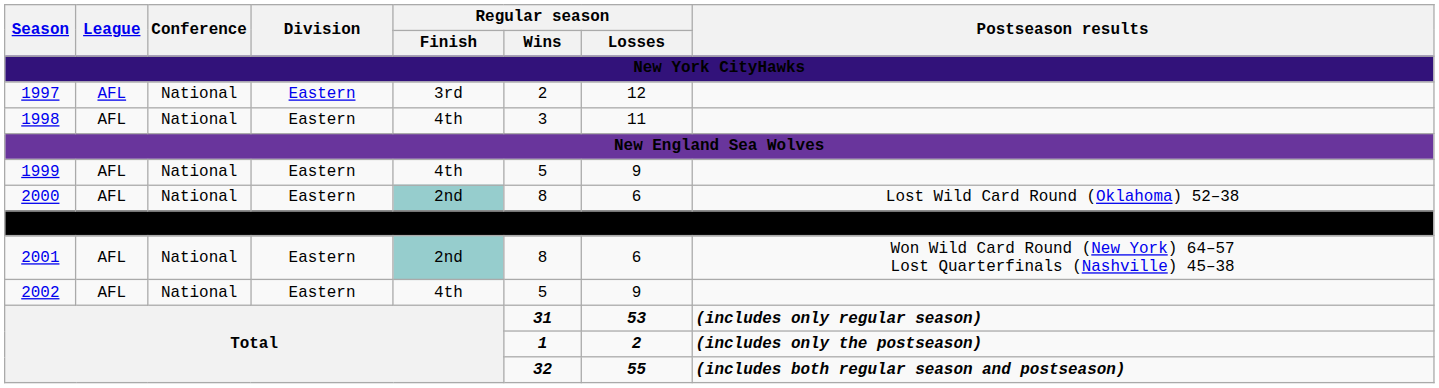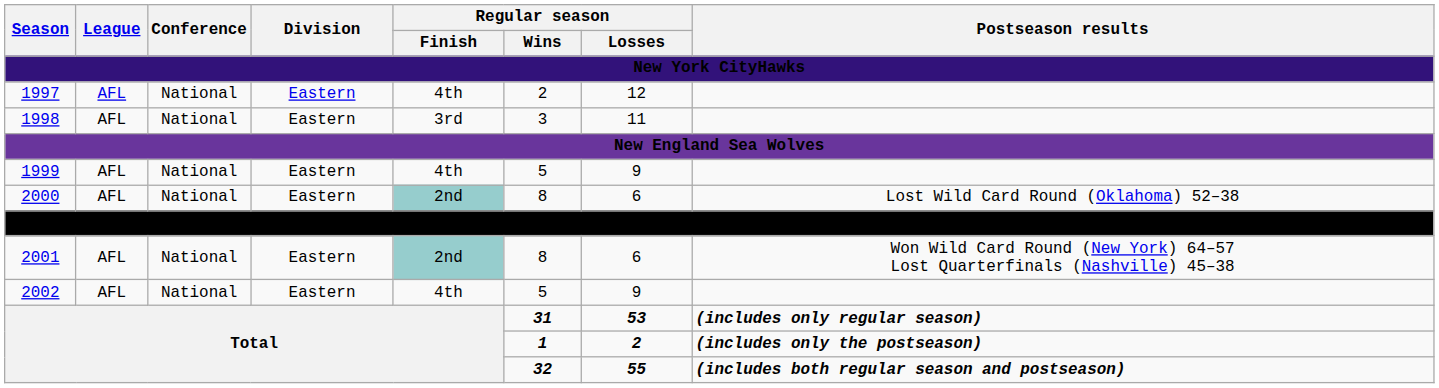 <table class="wikitable" style="font-size: 95%; width:70%;">
 <tr>
 <th rowspan="2" style="width:5%;"><a href='#'>Season</a></th>
 <th rowspan="2" style="width:5%;"><a href='#'>League</a></th>
 <th rowspan="2" style="width:5%;">Conference</th>
 <th rowspan="2">Division</th>
 <th colspan="3">Regular season</th>
 <th rowspan="2">Postseason results</th>
 </tr>
 <tr>
 <th>Finish</th>
 <th>Wins</th>
 <th>Losses</th>
 </tr>
 <tr>
 <td align="center" Colspan="8" style="background: #32127A"><strong><span>New York CityHawks</span></strong></td>
 </tr>
 <tr align="center">
 <td><a href='#'>1997</a></td>
 <td><a href='#'>AFL</a></td>
 <td>National</td>
 <td><a href='#'>Eastern</a></td>
-<td>3rd</td>
+<td>4th</td>
 <td>2</td>
 <td>12</td>
 <td></td>
 </tr>
 <tr align="center">
 <td><a href='#'>1998</a></td>
 <td>AFL</td>
 <td>National</td>
 <td>Eastern</td>
-<td>4th</td>
+<td>3rd</td>
 <td>3</td>
 <td>11</td>
 <td></td>
 </tr>
 <tr>
 <td align="center" Colspan="8" style="background: #69359C"><strong><span>New England Sea Wolves</span></strong></td>
 </tr>
 <tr align="center">
 <td><a href='#'>1999</a></td>
 <td>AFL</td>
 <td>National</td>
 <td>Eastern</td>
 <td>4th</td>
 <td>5</td>
 <td>9</td>
 <td></td>
 </tr>
 <tr align="center">
 <td><a href='#'>2000</a></td>
 <td>AFL</td>
 <td>National</td>
 <td>Eastern</td>
 <td bgcolor="#96CDCD">2nd</td>
 <td>8</td>
 <td>6</td>
 <td>Lost Wild Card Round (<a href='#'>Oklahoma</a>) 52–38</td>
 </tr>
 <tr>
 <td align="center" Colspan="8" style="background: #000000"><strong><span>Toronto Phantoms</span></strong></td>
 </tr>
 <tr align="center">
 <td><a href='#'>2001</a></td>
 <td>AFL</td>
 <td>National</td>
 <td>Eastern</td>
 <td bgcolor="#96CDCD">2nd</td>
 <td>8</td>
 <td>6</td>
 <td>Won Wild Card Round (<a href='#'>New York</a>) 64–57<br> Lost Quarterfinals (<a href='#'>Nashville</a>) 45–38</td>
 </tr>
 <tr align="center">
 <td><a href='#'>2002</a></td>
 <td>AFL</td>
 <td>National</td>
 <td>Eastern</td>
 <td>4th</td>
 <td>5</td>
 <td>9</td>
 <td></td>
 </tr>
 <tr>
 <th align="center" rowSpan="3" colSpan="5">Total</th>
 <td align="center"><strong><em>31</em></strong></td>
 <td align="center"><strong><em>53</em></strong></td>
 <td colSpan="1"><strong><em>(includes only regular season)</em></strong></td>
 </tr>
 <tr>
 <td align="center"><strong><em>1</em></strong></td>
 <td align="center"><strong><em>2</em></strong></td>
 <td colSpan="1"><strong><em>(includes only the postseason)</em></strong></td>
 </tr>
 <tr>
 <td align="center"><strong><em>32</em></strong></td>
 <td align="center"><strong><em>55</em></strong></td>
 <td colSpan="1"><strong><em>(includes both regular season and postseason)</em></strong></td>
 </tr>
 </table>
